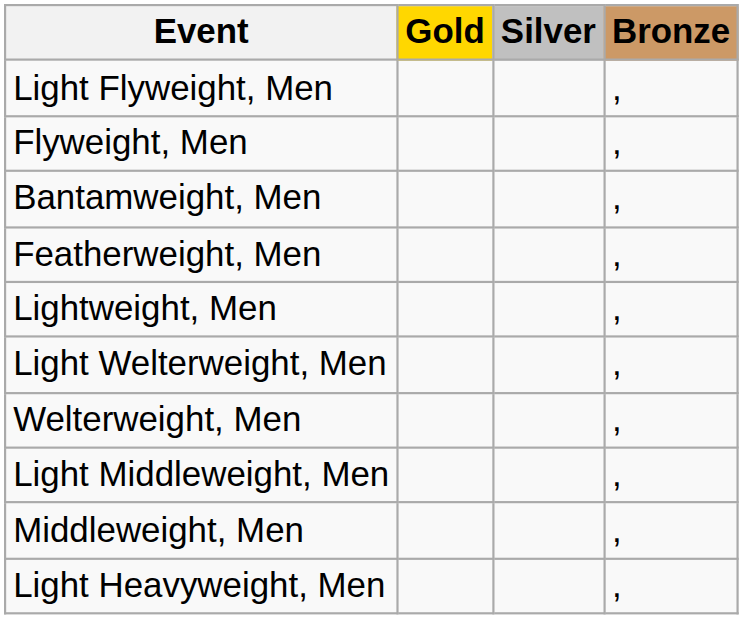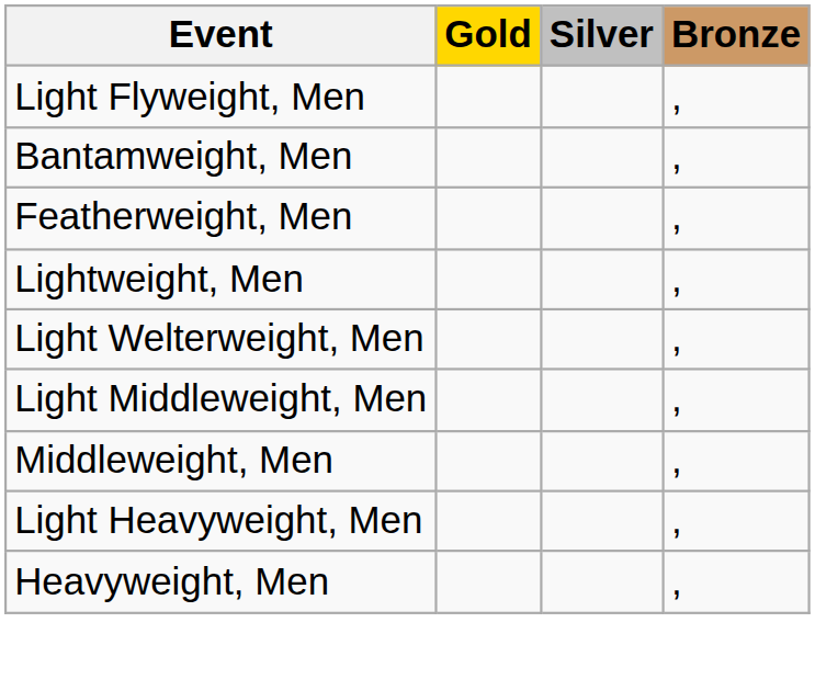 <table class="wikitable">
 <tr>
 <th>Event</th>
 <th scope=col style="background-color:gold;">Gold</th>
 <th scope=col style="background-color:silver;">Silver</th>
 <th scope=col style="background-color:#cc9966;">Bronze</th>
 </tr>
 <tr>
 <td>Light Flyweight, Men</td>
-<td></td>
-<td></td>
-<td>, </td>
-</tr>
-<tr>
-<td>Flyweight, Men</td>
 <td></td>
 <td></td>
 <td>, </td>
 </tr>
 <tr>
 <td>Bantamweight, Men</td>
 <td></td>
 <td></td>
 <td>, </td>
 </tr>
 <tr>
 <td>Featherweight, Men</td>
 <td></td>
 <td></td>
 <td>, </td>
 </tr>
 <tr>
 <td>Lightweight, Men</td>
 <td></td>
 <td></td>
 <td>, </td>
 </tr>
 <tr>
 <td>Light Welterweight, Men</td>
 <td></td>
 <td></td>
 <td>, </td>
 </tr>
 <tr>
-<td>Welterweight, Men</td>
-<td></td>
-<td></td>
-<td>, </td>
-</tr>
-<tr>
 <td>Light Middleweight, Men</td>
 <td></td>
 <td></td>
 <td>, </td>
 </tr>
 <tr>
 <td>Middleweight, Men</td>
 <td></td>
 <td></td>
 <td>, </td>
 </tr>
 <tr>
 <td>Light Heavyweight, Men</td>
 <td></td>
 <td></td>
 <td>, </td>
 </tr>
+<tr>
+<td>Heavyweight, Men</td>
+<td></td>
+<td></td>
+<td>, </td>
+</tr>
 </table>
